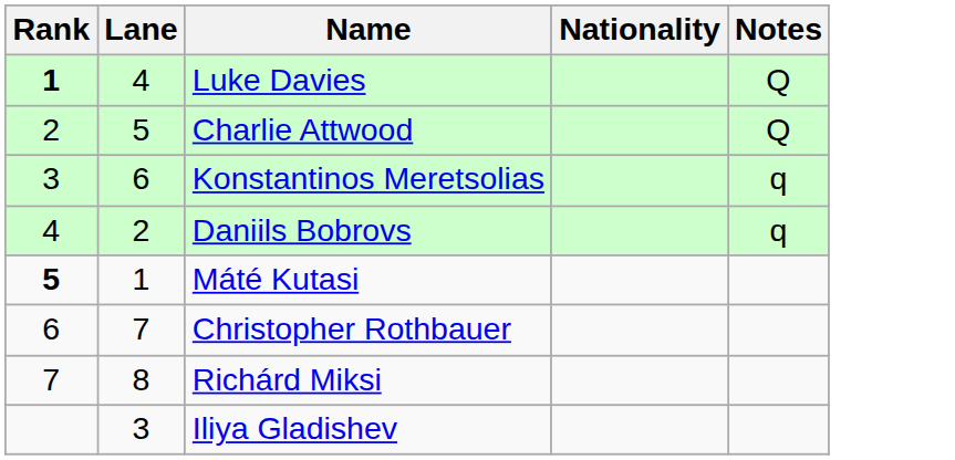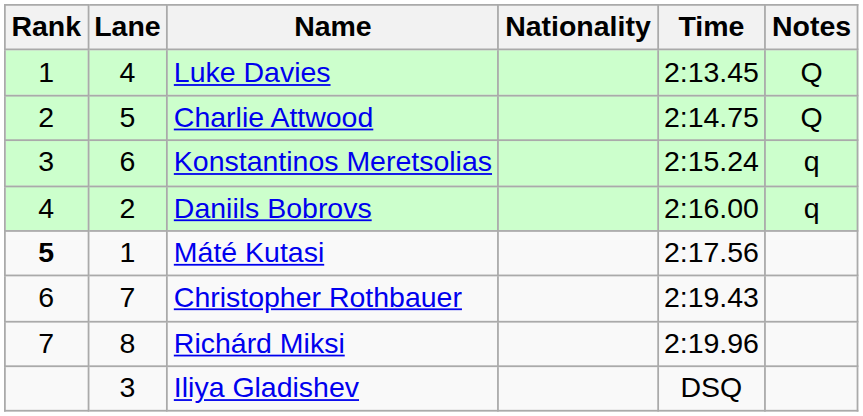 <table class="wikitable sortable" style="text-align:center">
 <tr>
 <th>Rank</th>
 <th>Lane</th>
 <th>Name</th>
 <th>Nationality</th>
+<th>Time</th>
 <th>Notes</th>
 </tr>
 <tr bgcolor=ccffcc>
-<td><strong>1</strong></td>
+<td>1</td>
 <td>4</td>
 <td align=left><a href='#'>Luke Davies</a></td>
 <td align=left></td>
+<td>2:13.45</td>
 <td>Q</td>
 </tr>
 <tr bgcolor=ccffcc>
 <td>2</td>
 <td>5</td>
 <td align=left><a href='#'>Charlie Attwood</a></td>
 <td align=left></td>
+<td>2:14.75</td>
 <td>Q</td>
 </tr>
 <tr bgcolor=ccffcc>
 <td>3</td>
 <td>6</td>
 <td align=left><a href='#'>Konstantinos Meretsolias</a></td>
 <td align=left></td>
+<td>2:15.24</td>
 <td>q</td>
 </tr>
 <tr bgcolor=ccffcc>
 <td>4</td>
 <td>2</td>
 <td align=left><a href='#'>Daniils Bobrovs</a></td>
 <td align=left></td>
+<td>2:16.00</td>
 <td>q</td>
 </tr>
 <tr>
 <td><strong>5</strong></td>
 <td>1</td>
 <td align=left><a href='#'>Máté Kutasi</a></td>
 <td align=left></td>
+<td>2:17.56</td>
 <td></td>
 </tr>
 <tr>
 <td>6</td>
 <td>7</td>
 <td align=left><a href='#'>Christopher Rothbauer</a></td>
 <td align=left></td>
+<td>2:19.43</td>
 <td></td>
 </tr>
 <tr>
 <td>7</td>
 <td>8</td>
 <td align=left><a href='#'>Richárd Miksi</a></td>
 <td align=left></td>
+<td>2:19.96</td>
 <td></td>
 </tr>
 <tr>
 <td></td>
 <td>3</td>
 <td align=left><a href='#'>Iliya Gladishev</a></td>
 <td align=left></td>
+<td>DSQ</td>
 <td></td>
 </tr>
 </table>
